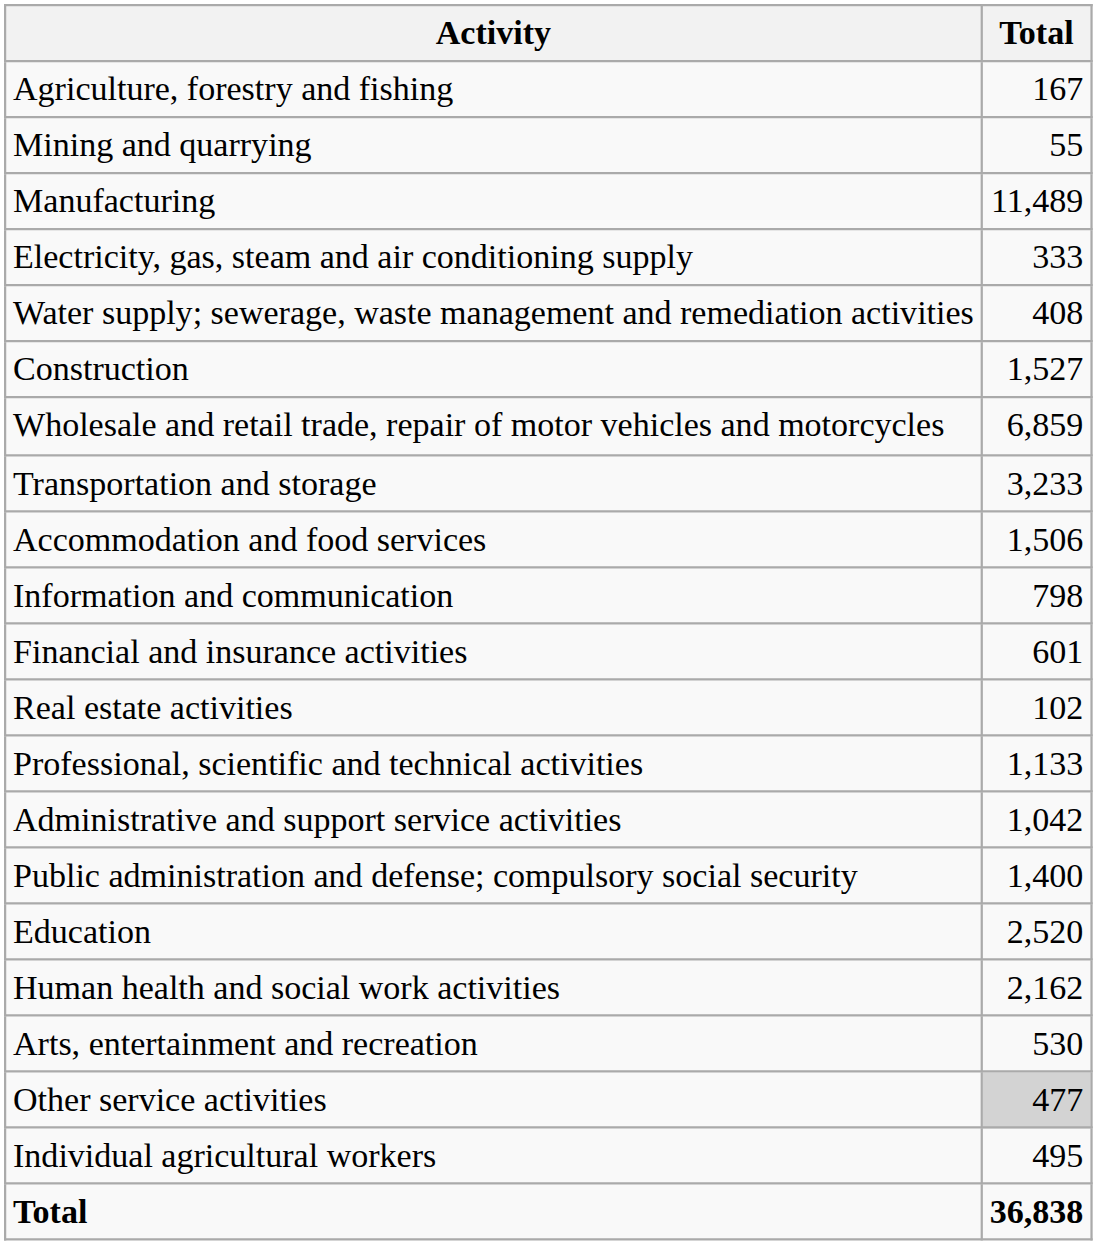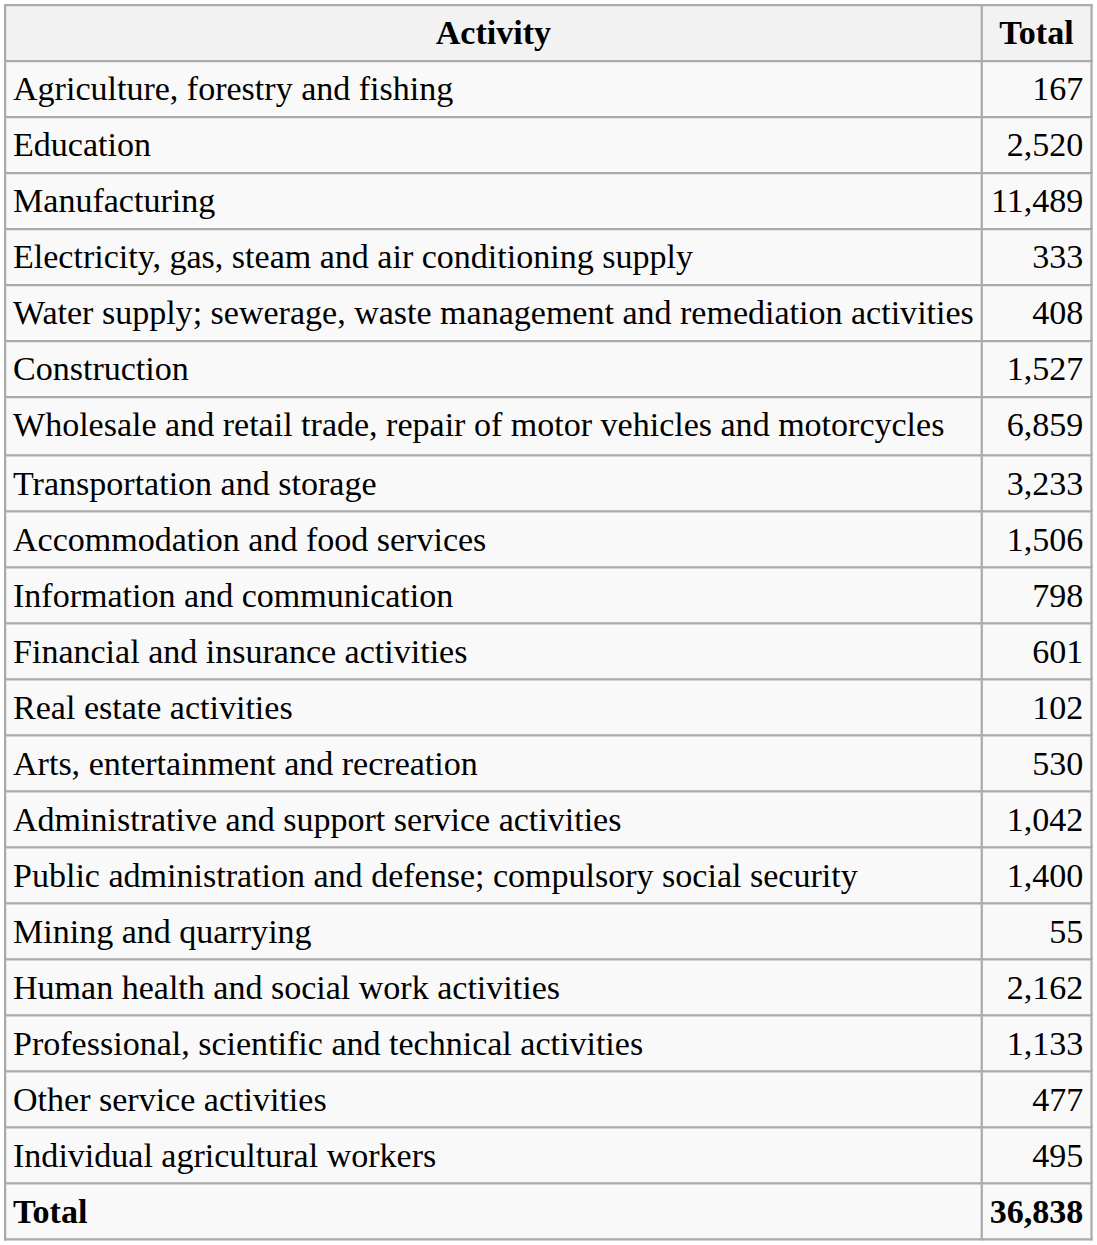 <table class="wikitable sortable" style="font-size:95%;">
 <tr>
 <th>Activity</th>
 <th>Total</th>
 </tr>
 <tr>
 <td>Agriculture, forestry and fishing</td>
 <td align="right">167</td>
 </tr>
 <tr>
-<td>Mining and quarrying</td>
-<td align="right">55</td>
+<td>Education</td>
+<td align="right">2,520</td>
 </tr>
 <tr>
 <td>Manufacturing</td>
 <td align="right">11,489</td>
 </tr>
 <tr>
 <td>Electricity, gas, steam and air conditioning supply</td>
 <td align="right">333</td>
 </tr>
 <tr>
 <td>Water supply; sewerage, waste management and remediation activities</td>
 <td align="right">408</td>
 </tr>
 <tr>
 <td>Construction</td>
 <td align="right">1,527</td>
 </tr>
 <tr>
 <td>Wholesale and retail trade, repair of motor vehicles and motorcycles</td>
 <td align="right">6,859</td>
 </tr>
 <tr>
 <td>Transportation and storage</td>
 <td align="right">3,233</td>
 </tr>
 <tr>
 <td>Accommodation and food services</td>
 <td align="right">1,506</td>
 </tr>
 <tr>
 <td>Information and communication</td>
 <td align="right">798</td>
 </tr>
 <tr>
 <td>Financial and insurance activities</td>
 <td align="right">601</td>
 </tr>
 <tr>
 <td>Real estate activities</td>
 <td align="right">102</td>
 </tr>
 <tr>
-<td>Professional, scientific and technical activities</td>
-<td align="right">1,133</td>
+<td>Arts, entertainment and recreation</td>
+<td align="right">530</td>
 </tr>
 <tr>
 <td>Administrative and support service activities</td>
 <td align="right">1,042</td>
 </tr>
 <tr>
 <td>Public administration and defense; compulsory social security</td>
 <td align="right">1,400</td>
 </tr>
 <tr>
-<td>Education</td>
-<td align="right">2,520</td>
+<td>Mining and quarrying</td>
+<td align="right">55</td>
 </tr>
 <tr>
 <td>Human health and social work activities</td>
 <td align="right">2,162</td>
 </tr>
 <tr>
-<td>Arts, entertainment and recreation</td>
-<td align="right">530</td>
+<td>Professional, scientific and technical activities</td>
+<td align="right">1,133</td>
 </tr>
 <tr>
 <td>Other service activities</td>
-<td align="right" style="background: lightgrey;">477</td>
+<td align="right">477</td>
 </tr>
 <tr>
 <td>Individual agricultural workers</td>
 <td align="right">495</td>
 </tr>
 <tr class="sortbottom">
 <td><strong>Total</strong></td>
 <td align="right"><strong>36,838</strong></td>
 </tr>
 </table>
